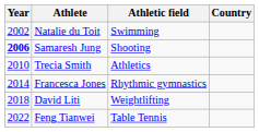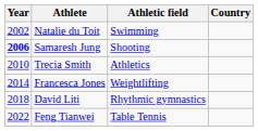 <table class="wikitable">
 <tr>
 <th>Year</th>
 <th>Athlete</th>
 <th>Athletic field</th>
 <th>Country</th>
 </tr>
 <tr>
 <td><a href='#'>2002</a></td>
 <td><a href='#'>Natalie du Toit</a></td>
 <td><a href='#'>Swimming</a></td>
 <td></td>
 </tr>
 <tr>
 <td><strong><a href='#'>2006</a></strong></td>
 <td><a href='#'>Samaresh Jung</a></td>
 <td><a href='#'>Shooting</a></td>
 <td></td>
 </tr>
 <tr>
 <td><a href='#'>2010</a></td>
 <td><a href='#'>Trecia Smith</a></td>
 <td><a href='#'>Athletics</a></td>
 <td></td>
 </tr>
 <tr>
 <td><a href='#'>2014</a></td>
 <td><a href='#'>Francesca Jones</a></td>
-<td><a href='#'>Rhythmic gymnastics</a></td>
+<td><a href='#'>Weightlifting</a></td>
 <td></td>
 </tr>
 <tr>
 <td><a href='#'>2018</a></td>
 <td><a href='#'>David Liti</a></td>
-<td><a href='#'>Weightlifting</a></td>
+<td><a href='#'>Rhythmic gymnastics</a></td>
 <td></td>
 </tr>
 <tr>
 <td><a href='#'>2022</a></td>
 <td><a href='#'>Feng Tianwei</a></td>
 <td><a href='#'>Table Tennis</a></td>
 <td></td>
 </tr>
 </table>
